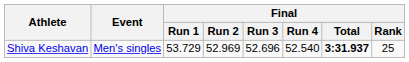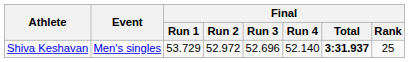 <table class="wikitable" style="font-size:90%">
 <tr>
 <th rowspan="2">Athlete</th>
 <th rowspan="2">Event</th>
 <th colspan="6">Final</th>
 </tr>
 <tr>
 <th>Run 1</th>
 <th>Run 2</th>
 <th>Run 3</th>
 <th>Run 4</th>
 <th>Total</th>
 <th>Rank</th>
 </tr>
 <tr>
 <td><a href='#'>Shiva Keshavan</a></td>
 <td><a href='#'>Men's singles</a></td>
 <td align="center">53.729</td>
-<td align="center">52.969</td>
+<td align="center">52.972</td>
 <td align="center">52.696</td>
-<td align="center">52.540</td>
+<td align="center">52.140</td>
 <td align="center"><strong>3:31.937</strong></td>
 <td align="center">25</td>
 </tr>
 </table>
